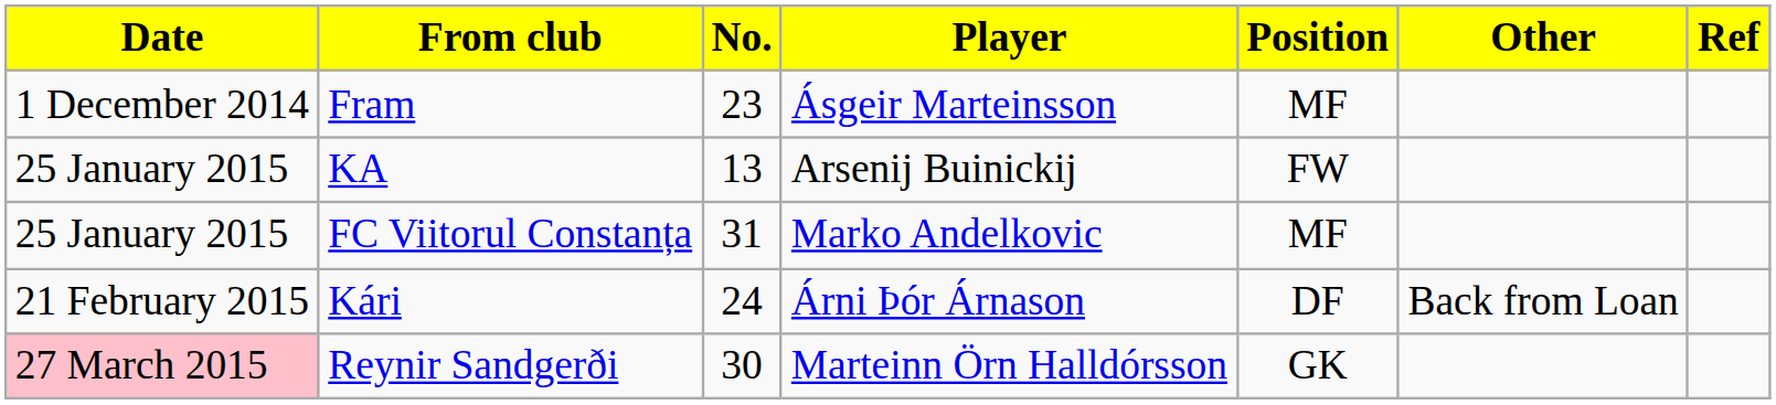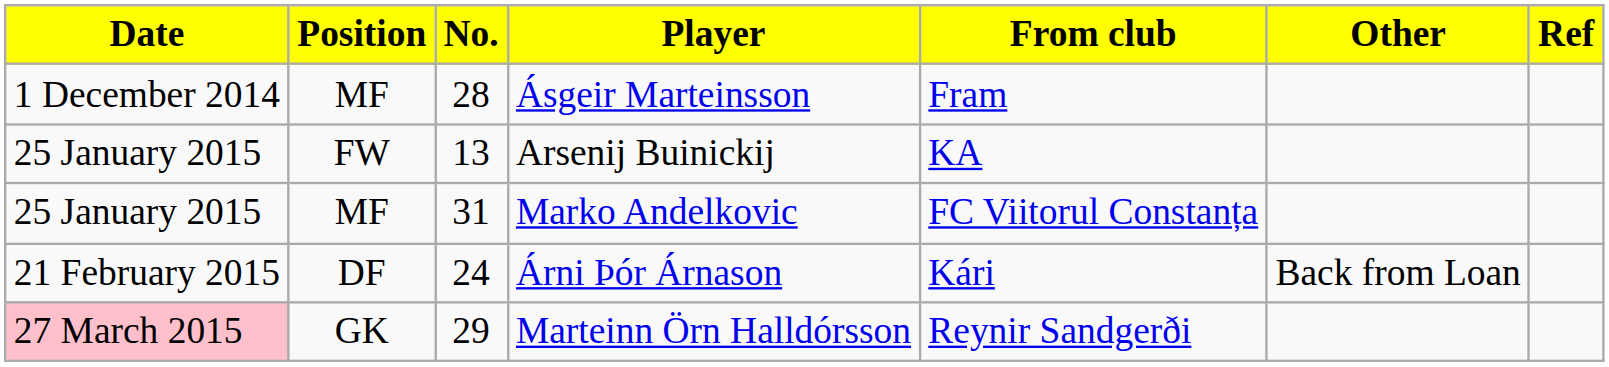 <table class="wikitable sortable">
 <tr>
 <th style="background:#ffff00; color:black;"><strong>Date</strong></th>
-<th style="background:#ffff00; color:black;"><strong>From club</strong></th>
+<th style="background:#ffff00; color:black;"><strong>Position</strong></th>
 <th style="background:#ffff00; color:black;"><strong>No.</strong></th>
 <th style="background:#ffff00; color:black;"><strong>Player</strong></th>
-<th style="background:#ffff00; color:black;"><strong>Position</strong></th>
+<th style="background:#ffff00; color:black;"><strong>From club</strong></th>
 <th style="background:#ffff00; color:black;"><strong>Other</strong></th>
 <th style="background:#ffff00; color:black;"><strong>Ref</strong></th>
 </tr>
 <tr>
 <td>1 December 2014</td>
+<td style="text-align:center;">MF</td>
+<td style="text-align:center;">28</td>
+<td style="text-align:left;"> <a href='#'>Ásgeir Marteinsson</a></td>
 <td style="text-align:left;"> <a href='#'>Fram</a></td>
-<td style="text-align:center;">23</td>
-<td style="text-align:left;"> <a href='#'>Ásgeir Marteinsson</a></td>
-<td style="text-align:center;">MF</td>
 <td style="text-align:center;"></td>
 <td></td>
 </tr>
 <tr>
 <td>25 January 2015</td>
-<td style="text-align:left;"> <a href='#'>KA</a></td>
+<td style="text-align:center;">FW</td>
 <td style="text-align:center;">13</td>
 <td style="text-align:left;"> Arsenij Buinickij</td>
-<td style="text-align:center;">FW</td>
+<td style="text-align:left;"> <a href='#'>KA</a></td>
 <td style="text-align:center;"></td>
 <td></td>
 </tr>
 <tr>
 <td>25 January 2015</td>
-<td style="text-align:left;"> <a href='#'>FC Viitorul Constanța</a></td>
+<td style="text-align:center;">MF</td>
 <td style="text-align:center;">31</td>
 <td style="text-align:left;"> <a href='#'>Marko Andelkovic</a></td>
-<td style="text-align:center;">MF</td>
+<td style="text-align:left;"> <a href='#'>FC Viitorul Constanța</a></td>
 <td style="text-align:center;"></td>
 <td></td>
 </tr>
 <tr>
 <td>21 February 2015</td>
-<td style="text-align:left;"> <a href='#'>Kári</a></td>
+<td style="text-align:center;">DF</td>
 <td style="text-align:center;">24</td>
 <td style="text-align:left;"> <a href='#'>Árni Þór Árnason</a></td>
-<td style="text-align:center;">DF</td>
+<td style="text-align:left;"> <a href='#'>Kári</a></td>
 <td style="text-align:center;">Back from Loan</td>
 <td></td>
 </tr>
 <tr>
 <td style="background: pink;">27 March 2015</td>
+<td style="text-align:center;">GK</td>
+<td style="text-align:center;">29</td>
+<td style="text-align:left;"> <a href='#'>Marteinn Örn Halldórsson</a></td>
 <td style="text-align:left;"> <a href='#'>Reynir Sandgerði</a></td>
-<td style="text-align:center;">30</td>
-<td style="text-align:left;"> <a href='#'>Marteinn Örn Halldórsson</a></td>
-<td style="text-align:center;">GK</td>
 <td style="text-align:center;"></td>
 <td></td>
 </tr>
 </table>
